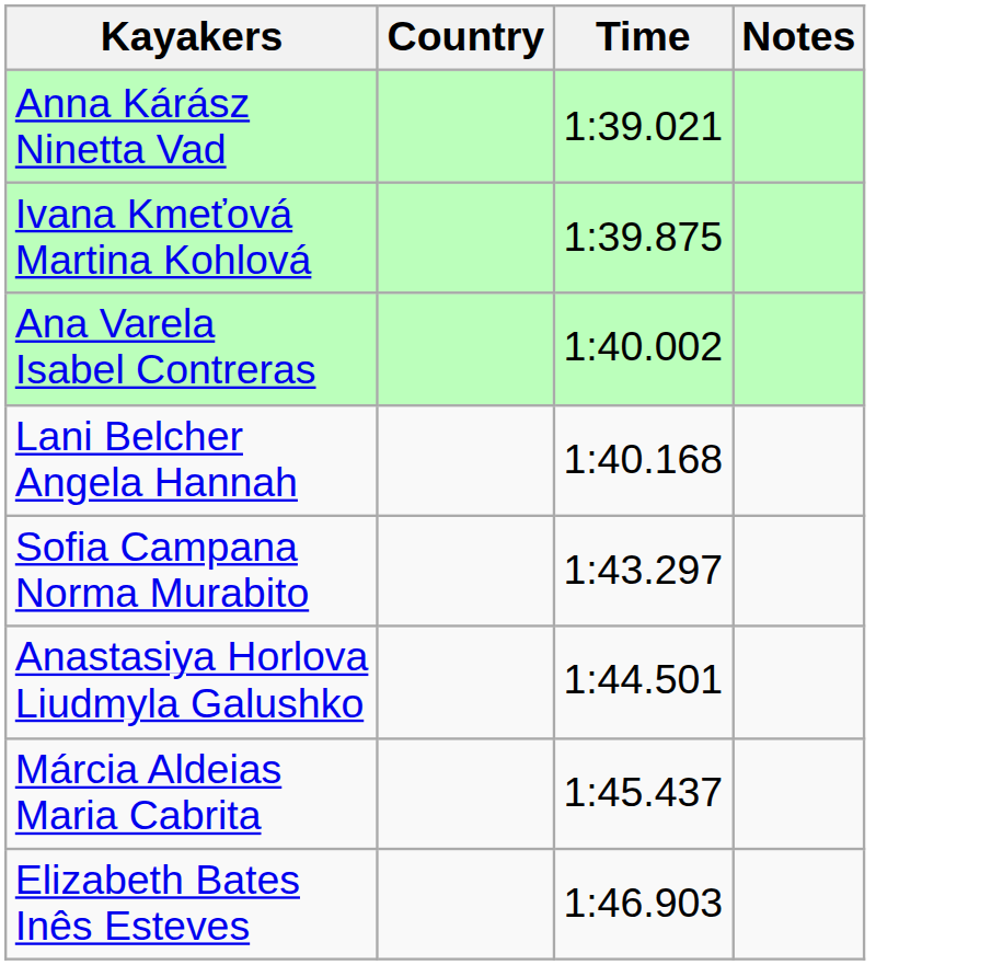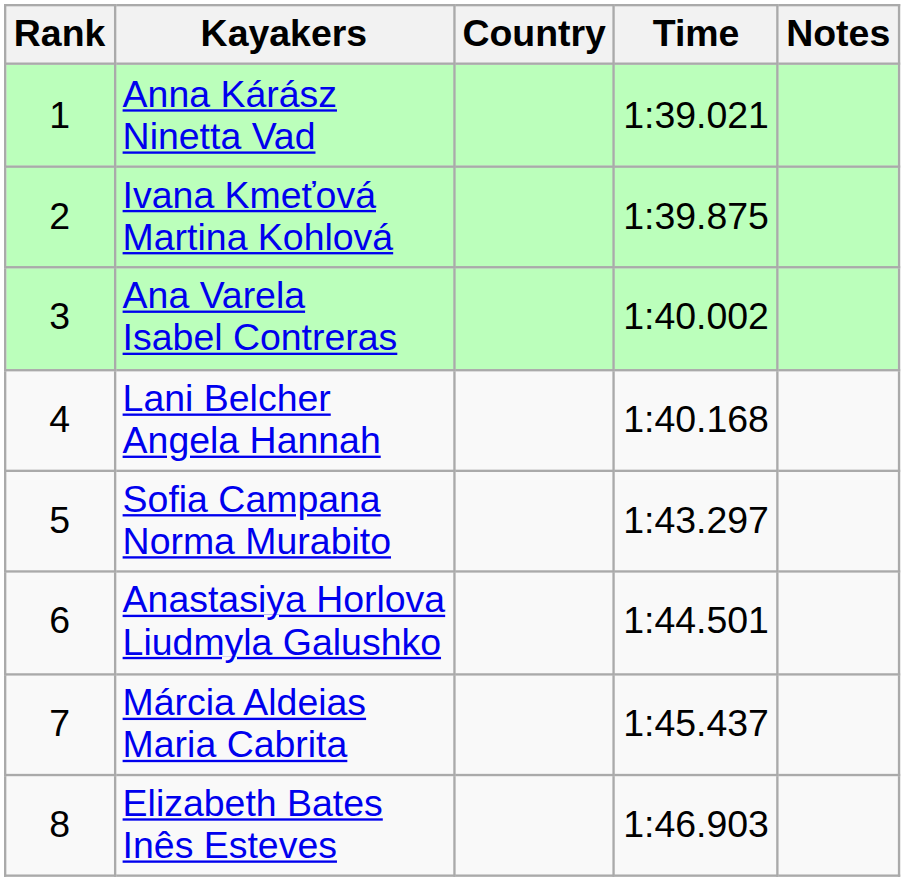 <table class="wikitable" style="text-align:center">
 <tr>
+<th>Rank</th>
 <th>Kayakers</th>
 <th>Country</th>
 <th>Time</th>
 <th>Notes</th>
 </tr>
 <tr bgcolor=bbffbb>
+<td>1</td>
 <td align="left"><a href='#'>Anna Kárász</a><br><a href='#'>Ninetta Vad</a></td>
 <td align="left"></td>
 <td>1:39.021</td>
 <td></td>
 </tr>
 <tr bgcolor=bbffbb>
+<td>2</td>
 <td align="left"><a href='#'>Ivana Kmeťová</a><br><a href='#'>Martina Kohlová</a></td>
 <td align="left"></td>
 <td>1:39.875</td>
 <td></td>
 </tr>
 <tr bgcolor=bbffbb>
+<td>3</td>
 <td align="left"><a href='#'>Ana Varela</a><br><a href='#'>Isabel Contreras</a></td>
 <td align="left"></td>
 <td>1:40.002</td>
 <td></td>
 </tr>
 <tr>
+<td>4</td>
 <td align="left"><a href='#'>Lani Belcher</a><br><a href='#'>Angela Hannah</a></td>
 <td align="left"></td>
 <td>1:40.168</td>
 <td></td>
 </tr>
 <tr>
+<td>5</td>
 <td align="left"><a href='#'>Sofia Campana</a><br><a href='#'>Norma Murabito</a></td>
 <td align="left"></td>
 <td>1:43.297</td>
 <td></td>
 </tr>
 <tr>
+<td>6</td>
 <td align="left"><a href='#'>Anastasiya Horlova</a><br><a href='#'>Liudmyla Galushko</a></td>
 <td align="left"></td>
 <td>1:44.501</td>
 <td></td>
 </tr>
 <tr>
+<td>7</td>
 <td align="left"><a href='#'>Márcia Aldeias</a><br><a href='#'>Maria Cabrita</a></td>
 <td align="left"></td>
 <td>1:45.437</td>
 <td></td>
 </tr>
 <tr>
+<td>8</td>
 <td align="left"><a href='#'>Elizabeth Bates</a><br><a href='#'>Inês Esteves</a></td>
 <td align="left"></td>
 <td>1:46.903</td>
 <td></td>
 </tr>
 </table>
